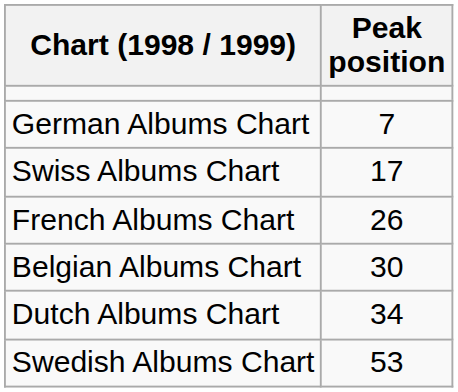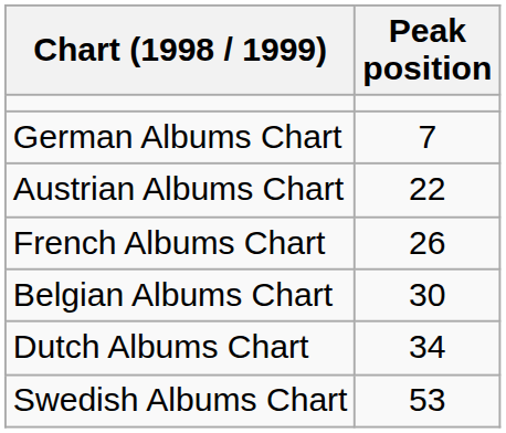 <table class="wikitable">
 <tr>
 <th align="center">Chart (1998 / 1999)</th>
 <th align="center">Peak<br>position</th>
 </tr>
 <tr>
 <td align="center"></td>
 </tr>
 <tr>
 <td align="left">German Albums Chart</td>
 <td align="center">7</td>
 </tr>
 <tr>
-<td align="left">Swiss Albums Chart</td>
-<td align="center">17</td>
+<td align="left">Austrian Albums Chart</td>
+<td align="center">22</td>
 </tr>
 <tr>
 <td align="left">French Albums Chart</td>
 <td align="center">26</td>
 </tr>
 <tr>
 <td align="left">Belgian Albums Chart</td>
 <td align="center">30</td>
 </tr>
 <tr>
 <td align="left">Dutch Albums Chart</td>
 <td align="center">34</td>
 </tr>
 <tr>
 <td align="left">Swedish Albums Chart</td>
 <td align="center">53</td>
 </tr>
 </table>
